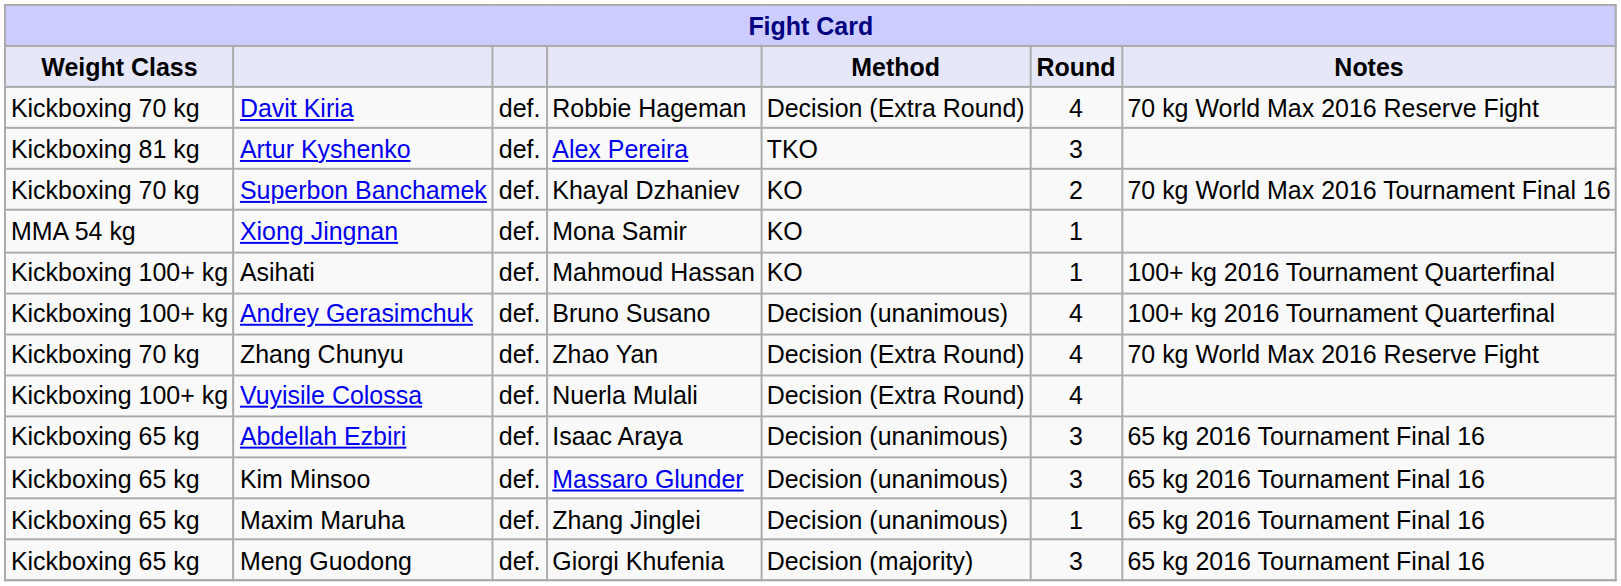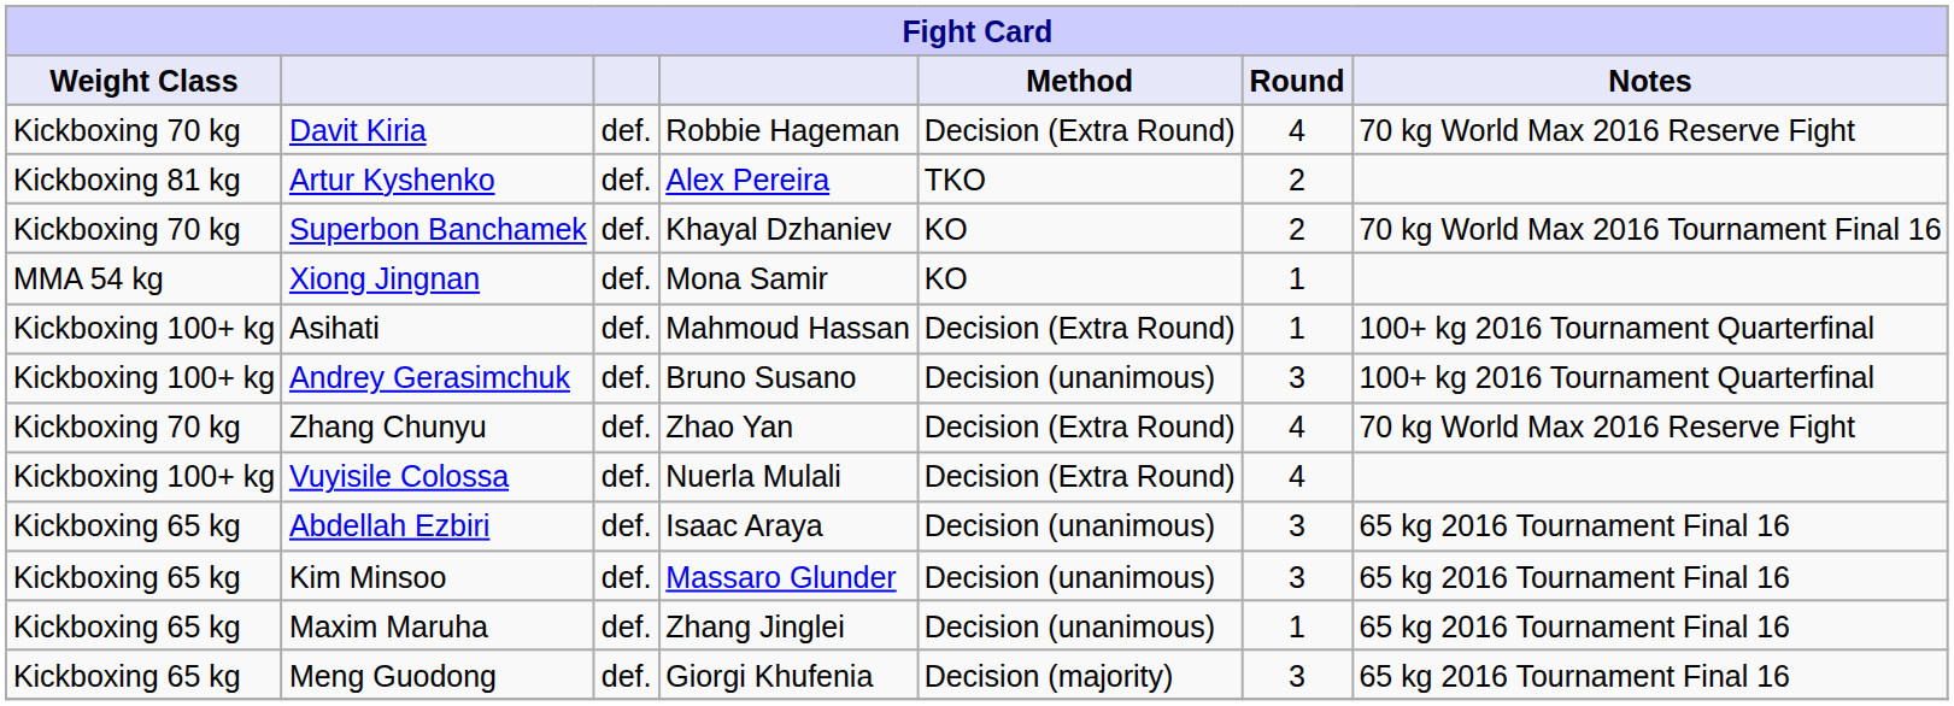 <table class="wikitable" style="font-size: 80%;">
 <tr>
 <th colspan="8" style="background-color: #ccf; color: #000080; text-align: center;"><strong>Fight Card</strong></th>
 </tr>
 <tr>
 <th colspan="1" style="background-color: #E6E8FA; color: #000000; text-align: center;">Weight Class</th>
 <th colspan="1" style="background-color: #E6E8FA; color: #000000; text-align: center;"></th>
 <th colspan="1" style="background-color: #E6E8FA; color: #000000; text-align: center;"></th>
 <th colspan="1" style="background-color: #E6E8FA; color: #000000; text-align: center;"></th>
 <th colspan="1" style="background-color: #E6E8FA; color: #000000; text-align: center;">Method</th>
 <th colspan="1" style="background-color: #E6E8FA; color: #000000; text-align: center;">Round</th>
 <th colspan="1" style="background-color: #E6E8FA; color: #000000; text-align: center;">Notes</th>
 </tr>
 <tr>
 <td>Kickboxing 70 kg</td>
 <td> <a href='#'>Davit Kiria</a></td>
 <td align=center>def.</td>
 <td> Robbie Hageman</td>
 <td>Decision (Extra Round)</td>
 <td align=center>4</td>
 <td>70 kg World Max 2016 Reserve Fight</td>
 </tr>
 <tr>
 <td>Kickboxing 81 kg</td>
 <td> <a href='#'>Artur Kyshenko</a></td>
 <td align=center>def.</td>
 <td> <a href='#'>Alex Pereira</a></td>
 <td>TKO</td>
-<td align=center>3</td>
+<td align=center>2</td>
 <td></td>
 </tr>
 <tr>
 <td>Kickboxing 70 kg</td>
 <td> <a href='#'>Superbon Banchamek</a></td>
 <td align=center>def.</td>
 <td> Khayal Dzhaniev</td>
 <td>KO</td>
 <td align=center>2</td>
 <td>70 kg World Max 2016 Tournament Final 16</td>
 </tr>
 <tr>
 <td>MMA 54 kg</td>
 <td> <a href='#'>Xiong Jingnan</a></td>
 <td align=center>def.</td>
 <td> Mona Samir</td>
 <td>KO</td>
 <td align=center>1</td>
 <td></td>
 </tr>
 <tr>
 <td>Kickboxing 100+ kg</td>
 <td> Asihati</td>
 <td align=center>def.</td>
 <td> Mahmoud Hassan</td>
-<td>KO</td>
+<td>Decision (Extra Round)</td>
 <td align=center>1</td>
 <td>100+ kg 2016 Tournament Quarterfinal</td>
 </tr>
 <tr>
 <td>Kickboxing 100+ kg</td>
 <td> <a href='#'>Andrey Gerasimchuk</a></td>
 <td align=center>def.</td>
 <td> Bruno Susano</td>
 <td>Decision (unanimous)</td>
-<td align=center>4</td>
+<td align=center>3</td>
 <td>100+ kg 2016 Tournament Quarterfinal</td>
 </tr>
 <tr>
 <td>Kickboxing 70 kg</td>
 <td> Zhang Chunyu</td>
 <td align=center>def.</td>
 <td> Zhao Yan</td>
 <td>Decision (Extra Round)</td>
 <td align=center>4</td>
 <td>70 kg World Max 2016 Reserve Fight</td>
 </tr>
 <tr>
 <td>Kickboxing 100+ kg</td>
 <td> <a href='#'>Vuyisile Colossa</a></td>
 <td align=center>def.</td>
 <td> Nuerla Mulali</td>
 <td>Decision (Extra Round)</td>
 <td align=center>4</td>
 <td></td>
 </tr>
 <tr>
 <td>Kickboxing 65 kg</td>
 <td> <a href='#'>Abdellah Ezbiri</a></td>
 <td align=center>def.</td>
 <td> Isaac Araya</td>
 <td>Decision (unanimous)</td>
 <td align=center>3</td>
 <td>65 kg 2016 Tournament Final 16</td>
 </tr>
 <tr>
 <td>Kickboxing 65 kg</td>
 <td> Kim Minsoo</td>
 <td align=center>def.</td>
 <td> <a href='#'>Massaro Glunder</a></td>
 <td>Decision (unanimous)</td>
 <td align=center>3</td>
 <td>65 kg 2016 Tournament Final 16</td>
 </tr>
 <tr>
 <td>Kickboxing 65 kg</td>
 <td> Maxim Maruha</td>
 <td align=center>def.</td>
 <td> Zhang Jinglei</td>
 <td>Decision (unanimous)</td>
 <td align=center>1</td>
 <td>65 kg 2016 Tournament Final 16</td>
 </tr>
 <tr>
 <td>Kickboxing 65 kg</td>
 <td> Meng Guodong</td>
 <td align=center>def.</td>
 <td> Giorgi Khufenia</td>
 <td>Decision (majority)</td>
 <td align=center>3</td>
 <td>65 kg 2016 Tournament Final 16</td>
 </tr>
 <tr>
 </tr>
 </table>
